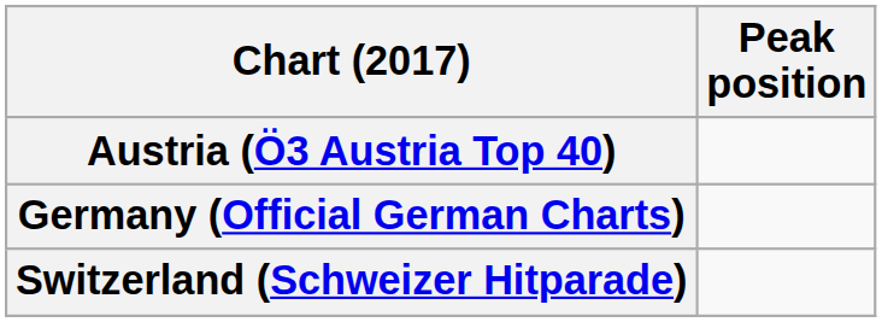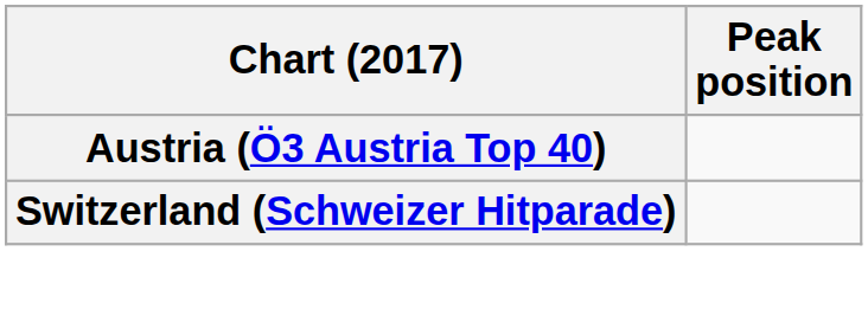 <table class="wikitable plainrowheaders sortable">
 <tr>
 <th>Chart (2017)</th>
 <th>Peak<br>position</th>
 </tr>
 <tr>
 <th scope="row">Austria (<a href='#'>Ö3 Austria Top 40</a>)</th>
 <td></td>
 </tr>
 <tr>
-<th scope="row">Germany (<a href='#'>Official German Charts</a>)</th>
-<td></td>
-</tr>
-<tr>
 <th scope="row">Switzerland (<a href='#'>Schweizer Hitparade</a>)</th>
 <td></td>
 </tr>
 </table>
